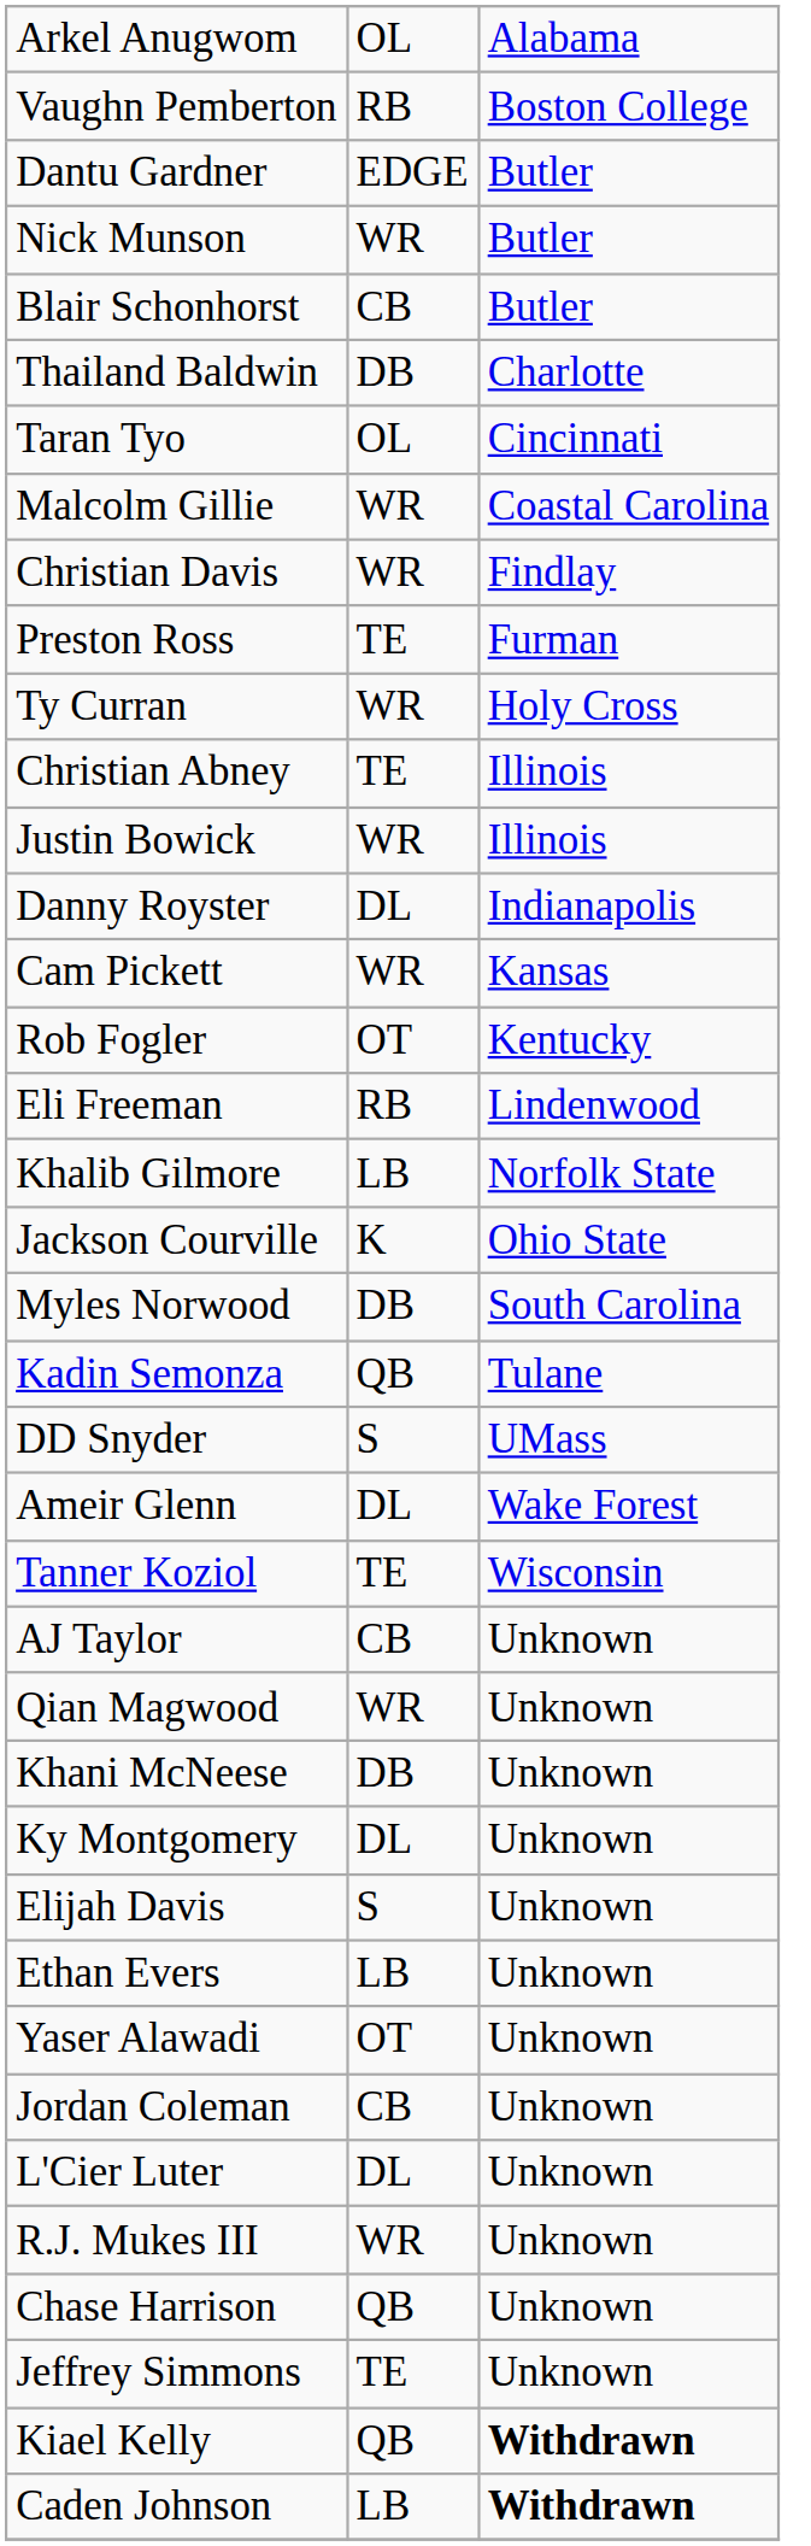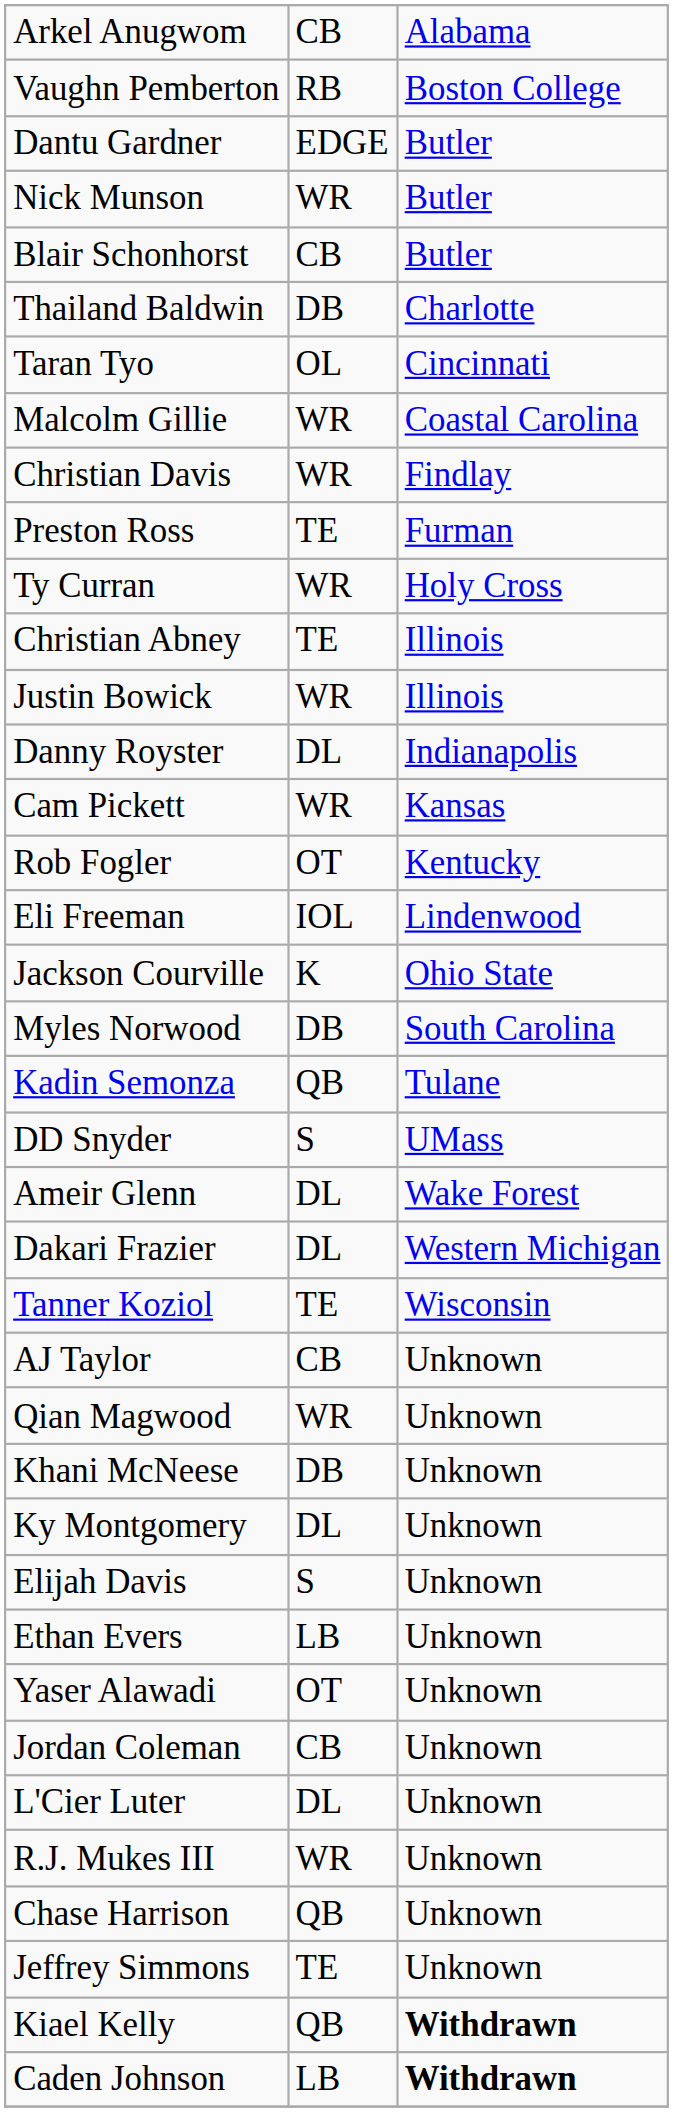 <table class="wikitable sortable">
 <tr>
 </tr>
 <tr>
 <td>Arkel Anugwom</td>
-<td>OL</td>
+<td>CB</td>
 <td><a href='#'>Alabama</a></td>
 </tr>
 <tr>
 <td>Vaughn Pemberton</td>
 <td>RB</td>
 <td><a href='#'>Boston College</a></td>
 </tr>
 <tr>
 <td>Dantu Gardner</td>
 <td>EDGE</td>
 <td><a href='#'>Butler</a></td>
 </tr>
 <tr>
 <td>Nick Munson</td>
 <td>WR</td>
 <td><a href='#'>Butler</a></td>
 </tr>
 <tr>
 <td>Blair Schonhorst</td>
 <td>CB</td>
 <td><a href='#'>Butler</a></td>
 </tr>
 <tr>
 <td>Thailand Baldwin</td>
 <td>DB</td>
 <td><a href='#'>Charlotte</a></td>
 </tr>
 <tr>
 <td>Taran Tyo</td>
 <td>OL</td>
 <td><a href='#'>Cincinnati</a></td>
 </tr>
 <tr>
 <td>Malcolm Gillie</td>
 <td>WR</td>
 <td><a href='#'>Coastal Carolina</a></td>
 </tr>
 <tr>
 <td>Christian Davis</td>
 <td>WR</td>
 <td><a href='#'>Findlay</a></td>
 </tr>
 <tr>
 <td>Preston Ross</td>
 <td>TE</td>
 <td><a href='#'>Furman</a></td>
 </tr>
 <tr>
 <td>Ty Curran</td>
 <td>WR</td>
 <td><a href='#'>Holy Cross</a></td>
 </tr>
 <tr>
 <td>Christian Abney</td>
 <td>TE</td>
 <td><a href='#'>Illinois</a></td>
 </tr>
 <tr>
 <td>Justin Bowick</td>
 <td>WR</td>
 <td><a href='#'>Illinois</a></td>
 </tr>
 <tr>
 <td>Danny Royster</td>
 <td>DL</td>
 <td><a href='#'>Indianapolis</a></td>
 </tr>
 <tr>
 <td>Cam Pickett</td>
 <td>WR</td>
 <td><a href='#'>Kansas</a></td>
 </tr>
 <tr>
 <td>Rob Fogler</td>
 <td>OT</td>
 <td><a href='#'>Kentucky</a></td>
 </tr>
 <tr>
 <td>Eli Freeman</td>
-<td>RB</td>
+<td>IOL</td>
 <td><a href='#'>Lindenwood</a></td>
-</tr>
-<tr>
-<td>Khalib Gilmore</td>
-<td>LB</td>
-<td><a href='#'>Norfolk State</a></td>
 </tr>
 <tr>
 <td>Jackson Courville</td>
 <td>K</td>
 <td><a href='#'>Ohio State</a></td>
 </tr>
 <tr>
 <td>Myles Norwood</td>
 <td>DB</td>
 <td><a href='#'>South Carolina</a></td>
 </tr>
 <tr>
 <td><a href='#'>Kadin Semonza</a></td>
 <td>QB</td>
 <td><a href='#'>Tulane</a></td>
 </tr>
 <tr>
 <td>DD Snyder</td>
 <td>S</td>
 <td><a href='#'>UMass</a></td>
 </tr>
 <tr>
 <td>Ameir Glenn</td>
 <td>DL</td>
 <td><a href='#'>Wake Forest</a></td>
+</tr>
+<tr>
+<td>Dakari Frazier</td>
+<td>DL</td>
+<td><a href='#'>Western Michigan</a></td>
 </tr>
 <tr>
 <td><a href='#'>Tanner Koziol</a></td>
 <td>TE</td>
 <td><a href='#'>Wisconsin</a></td>
 </tr>
 <tr>
 <td>AJ Taylor</td>
 <td>CB</td>
 <td>Unknown</td>
 </tr>
 <tr>
 <td>Qian Magwood</td>
 <td>WR</td>
 <td>Unknown</td>
 </tr>
 <tr>
 <td>Khani McNeese</td>
 <td>DB</td>
 <td>Unknown</td>
 </tr>
 <tr>
 <td>Ky Montgomery</td>
 <td>DL</td>
 <td>Unknown</td>
 </tr>
 <tr>
 <td>Elijah Davis</td>
 <td>S</td>
 <td>Unknown</td>
 </tr>
 <tr>
 <td>Ethan Evers</td>
 <td>LB</td>
 <td>Unknown</td>
 </tr>
 <tr>
 <td>Yaser Alawadi</td>
 <td>OT</td>
 <td>Unknown</td>
 </tr>
 <tr>
 <td>Jordan Coleman</td>
 <td>CB</td>
 <td>Unknown</td>
 </tr>
 <tr>
 <td>L'Cier Luter</td>
 <td>DL</td>
 <td>Unknown</td>
 </tr>
 <tr>
 <td>R.J. Mukes III</td>
 <td>WR</td>
 <td>Unknown</td>
 </tr>
 <tr>
 <td>Chase Harrison</td>
 <td>QB</td>
 <td>Unknown</td>
 </tr>
 <tr>
 <td>Jeffrey Simmons</td>
 <td>TE</td>
 <td>Unknown</td>
 </tr>
 <tr>
 <td>Kiael Kelly</td>
 <td>QB</td>
 <td><strong>Withdrawn</strong></td>
 </tr>
 <tr>
 <td>Caden Johnson</td>
 <td>LB</td>
 <td><strong>Withdrawn</strong></td>
 </tr>
 <tr>
 </tr>
 </table>
